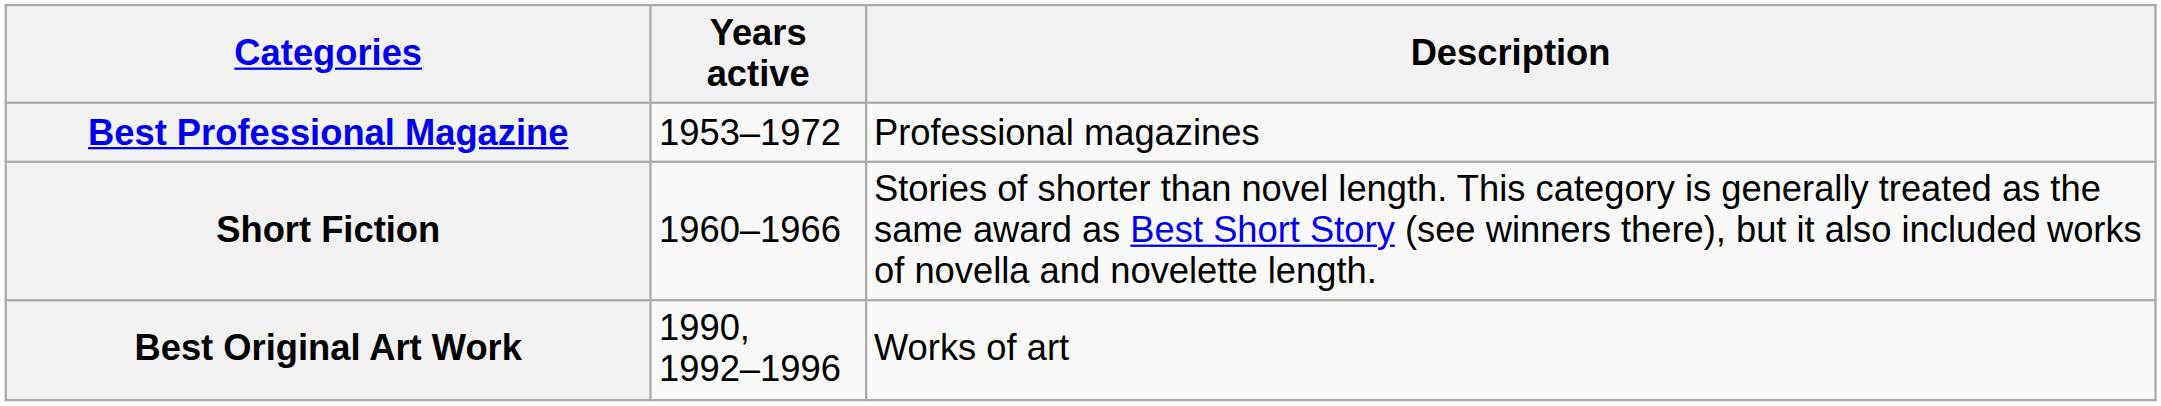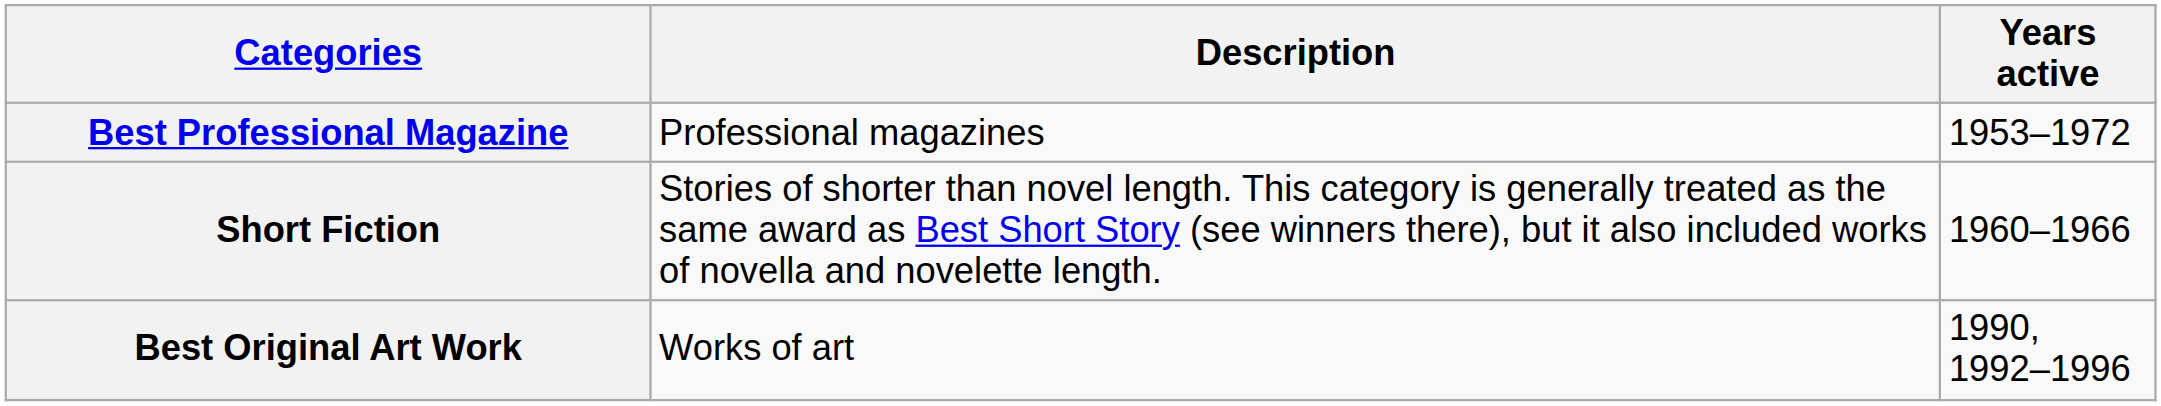 <table class="wikitable" width="75%" cellpadding="5" style="margin: 1em auto 1em auto">
 <tr>
 <th width="30%" scope="col"><a href='#'>Categories</a></th>
+<th width="60%" scope="col">Description</th>
 <th width="10%" align="center" scope="col">Years active</th>
-<th width="60%" scope="col">Description</th>
 </tr>
 <tr>
 <th scope="row"><a href='#'>Best Professional Magazine</a></th>
+<td>Professional magazines</td>
 <td>1953–1972</td>
-<td>Professional magazines</td>
 </tr>
 <tr>
 <th scope="row">Short Fiction</th>
+<td>Stories of shorter than novel length.  This category is generally treated as the same award as <a href='#'>Best Short Story</a> (see winners there), but it also included works of novella and novelette length.</td>
 <td>1960–1966</td>
-<td>Stories of shorter than novel length.  This category is generally treated as the same award as <a href='#'>Best Short Story</a> (see winners there), but it also included works of novella and novelette length.</td>
 </tr>
 <tr>
 <th scope="row">Best Original Art Work</th>
+<td>Works of art</td>
 <td>1990, 1992–1996</td>
-<td>Works of art</td>
 </tr>
 </table>
